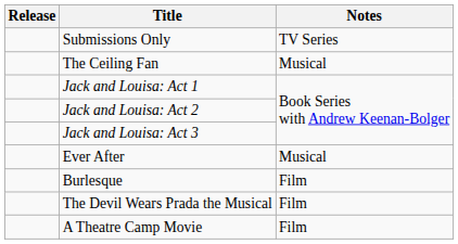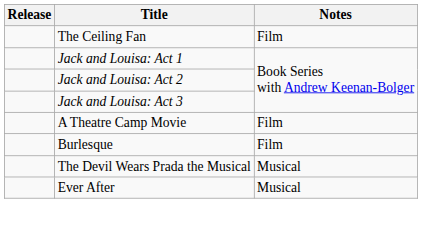 <table class="wikitable">
 <tr>
 <th>Release</th>
 <th>Title</th>
 <th>Notes</th>
 </tr>
 <tr>
 <td></td>
-<td>Submissions Only</td>
-<td>TV Series</td>
-</tr>
-<tr>
-<td></td>
 <td>The Ceiling Fan</td>
-<td>Musical</td>
+<td>Film</td>
 </tr>
 <tr>
 <td></td>
 <td><em>Jack and Louisa: Act 1</em></td>
 <td rowspan="3">Book Series<br>with <a href='#'>Andrew Keenan-Bolger</a></td>
 </tr>
 <tr>
 <td></td>
 <td><em>Jack and Louisa: Act 2</em></td>
 </tr>
 <tr>
 <td></td>
 <td><em>Jack and Louisa: Act 3</em></td>
 </tr>
 <tr>
 <td></td>
-<td>Ever After</td>
-<td>Musical</td>
+<td>A Theatre Camp Movie</td>
+<td>Film</td>
 </tr>
 <tr>
 <td></td>
 <td>Burlesque</td>
 <td>Film</td>
 </tr>
 <tr>
 <td></td>
 <td>The Devil Wears Prada the Musical</td>
-<td>Film</td>
+<td>Musical</td>
 </tr>
 <tr>
 <td></td>
-<td>A Theatre Camp Movie</td>
-<td>Film</td>
+<td>Ever After</td>
+<td>Musical</td>
 </tr>
 </table>
